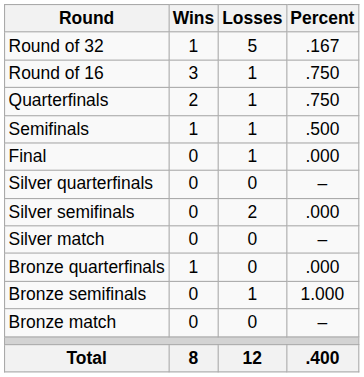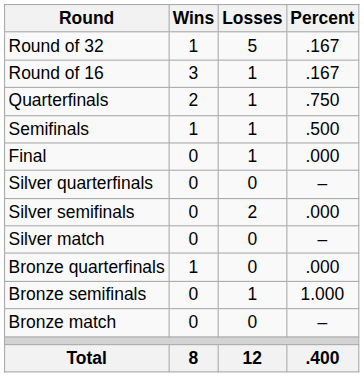 <table class=wikitable>
 <tr>
 <th>Round</th>
 <th>Wins</th>
 <th>Losses</th>
 <th>Percent</th>
 </tr>
 <tr align=center>
 <td align=left>Round of 32</td>
 <td>1</td>
 <td>5</td>
 <td>.167</td>
 </tr>
 <tr align=center>
 <td align=left>Round of 16</td>
 <td>3</td>
 <td>1</td>
-<td>.750</td>
+<td>.167</td>
 </tr>
 <tr align=center>
 <td align=left>Quarterfinals</td>
 <td>2</td>
 <td>1</td>
 <td>.750</td>
 </tr>
 <tr align=center>
 <td align=left>Semifinals</td>
 <td>1</td>
 <td>1</td>
 <td>.500</td>
 </tr>
 <tr align=center>
 <td align=left>Final</td>
 <td>0</td>
 <td>1</td>
 <td>.000</td>
 </tr>
 <tr align=center>
 <td align=left>Silver quarterfinals</td>
 <td>0</td>
 <td>0</td>
 <td>–</td>
 </tr>
 <tr align=center>
 <td align=left>Silver semifinals</td>
 <td>0</td>
 <td>2</td>
 <td>.000</td>
 </tr>
 <tr align=center>
 <td align=left>Silver match</td>
 <td>0</td>
 <td>0</td>
 <td>–</td>
 </tr>
 <tr align=center>
 <td align=left>Bronze quarterfinals</td>
 <td>1</td>
 <td>0</td>
 <td>.000</td>
 </tr>
 <tr align=center>
 <td align=left>Bronze semifinals</td>
 <td>0</td>
 <td>1</td>
 <td>1.000</td>
 </tr>
 <tr align=center>
 <td align=left>Bronze match</td>
 <td>0</td>
 <td>0</td>
 <td>–</td>
 </tr>
 <tr>
 <td colspan=4 bgcolor=lightgray></td>
 </tr>
 <tr>
 <th>Total</th>
 <th>8</th>
 <th>12</th>
 <th>.400</th>
 </tr>
 </table>
